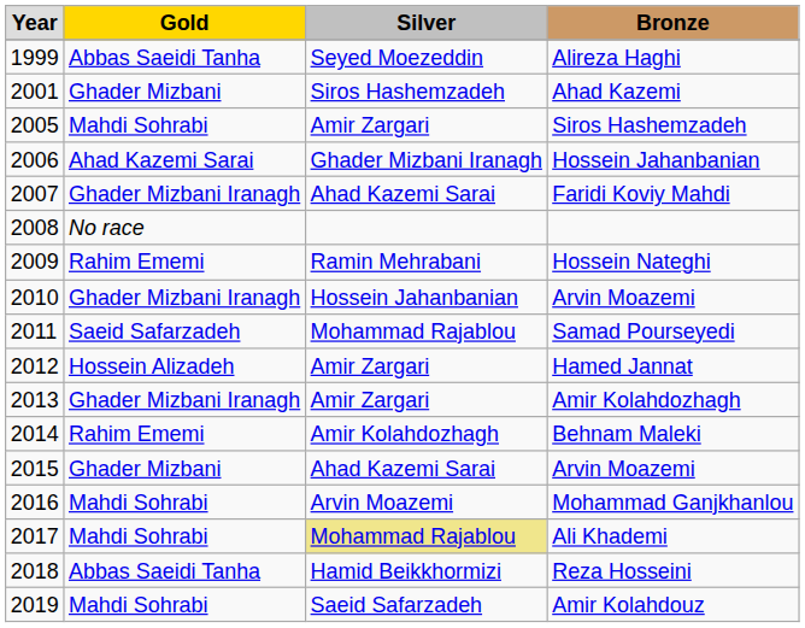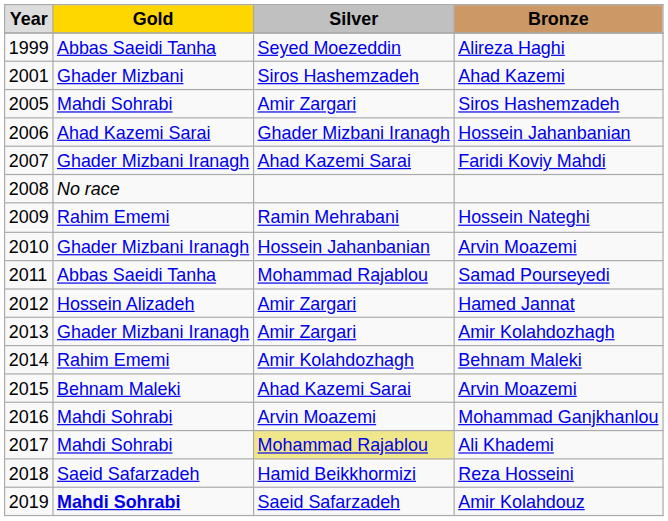 <table class="wikitable sortable" style="font-size:95%">
 <tr style="text-align:center; background:#e4e4e4; font-weight:bold;">
 <td style="background:#ddd; ">Year</td>
 <td style="background:gold; ">Gold</td>
 <td style="background:silver; ">Silver</td>
 <td style="background:#c96; ">Bronze</td>
 </tr>
 <tr style="background:#efefef;">
 </tr>
 <tr>
 <td>1999</td>
 <td><a href='#'>Abbas Saeidi Tanha</a></td>
 <td><a href='#'>Seyed Moezeddin</a></td>
 <td><a href='#'>Alireza Haghi</a></td>
 </tr>
 <tr>
 <td>2001</td>
 <td><a href='#'>Ghader Mizbani</a></td>
 <td><a href='#'>Siros Hashemzadeh</a></td>
 <td><a href='#'>Ahad Kazemi</a></td>
 </tr>
 <tr>
 <td>2005</td>
 <td><a href='#'>Mahdi Sohrabi</a></td>
 <td><a href='#'>Amir Zargari</a></td>
 <td><a href='#'>Siros Hashemzadeh</a></td>
 </tr>
 <tr>
 <td>2006</td>
 <td><a href='#'>Ahad Kazemi Sarai</a></td>
 <td><a href='#'>Ghader Mizbani Iranagh</a></td>
 <td><a href='#'>Hossein Jahanbanian</a></td>
 </tr>
 <tr>
 <td>2007</td>
 <td><a href='#'>Ghader Mizbani Iranagh</a></td>
 <td><a href='#'>Ahad Kazemi Sarai</a></td>
 <td><a href='#'>Faridi Koviy Mahdi</a></td>
 </tr>
 <tr>
 <td>2008</td>
 <td><em>No race</em></td>
 <td></td>
 <td></td>
 </tr>
 <tr>
 <td>2009</td>
 <td><a href='#'>Rahim Ememi</a></td>
 <td><a href='#'>Ramin Mehrabani</a></td>
 <td><a href='#'>Hossein Nateghi</a></td>
 </tr>
 <tr>
 <td>2010</td>
 <td><a href='#'>Ghader Mizbani Iranagh</a></td>
 <td><a href='#'>Hossein Jahanbanian</a></td>
 <td><a href='#'>Arvin Moazemi</a></td>
 </tr>
 <tr>
 <td>2011</td>
-<td><a href='#'>Saeid Safarzadeh</a></td>
+<td><a href='#'>Abbas Saeidi Tanha</a></td>
 <td><a href='#'>Mohammad Rajablou</a></td>
 <td><a href='#'>Samad Pourseyedi</a></td>
 </tr>
 <tr>
 <td>2012</td>
 <td><a href='#'>Hossein Alizadeh</a></td>
 <td><a href='#'>Amir Zargari</a></td>
 <td><a href='#'>Hamed Jannat</a></td>
 </tr>
 <tr>
 <td>2013</td>
 <td><a href='#'>Ghader Mizbani Iranagh</a></td>
 <td><a href='#'>Amir Zargari</a></td>
 <td><a href='#'>Amir Kolahdozhagh</a></td>
 </tr>
 <tr>
 <td>2014</td>
 <td><a href='#'>Rahim Ememi</a></td>
 <td><a href='#'>Amir Kolahdozhagh</a></td>
 <td><a href='#'>Behnam Maleki</a></td>
 </tr>
 <tr>
 <td>2015</td>
-<td><a href='#'>Ghader Mizbani</a></td>
+<td><a href='#'>Behnam Maleki</a></td>
 <td><a href='#'>Ahad Kazemi Sarai</a></td>
 <td><a href='#'>Arvin Moazemi</a></td>
 </tr>
 <tr>
 <td>2016</td>
 <td><a href='#'>Mahdi Sohrabi</a></td>
 <td><a href='#'>Arvin Moazemi</a></td>
 <td><a href='#'>Mohammad Ganjkhanlou</a></td>
 </tr>
 <tr>
 <td>2017</td>
 <td><a href='#'>Mahdi Sohrabi</a></td>
 <td style="background: khaki;"><a href='#'>Mohammad Rajablou</a></td>
 <td><a href='#'>Ali Khademi</a></td>
 </tr>
 <tr>
 <td>2018</td>
-<td><a href='#'>Abbas Saeidi Tanha</a></td>
+<td><a href='#'>Saeid Safarzadeh</a></td>
 <td><a href='#'>Hamid Beikkhormizi</a></td>
 <td><a href='#'>Reza Hosseini</a></td>
 </tr>
 <tr>
 <td>2019</td>
-<td><a href='#'>Mahdi Sohrabi</a></td>
+<td><strong><a href='#'>Mahdi Sohrabi</a></strong></td>
 <td><a href='#'>Saeid Safarzadeh</a></td>
 <td><a href='#'>Amir Kolahdouz</a></td>
 </tr>
 </table>
